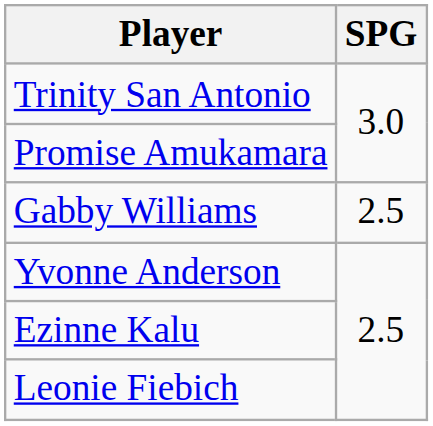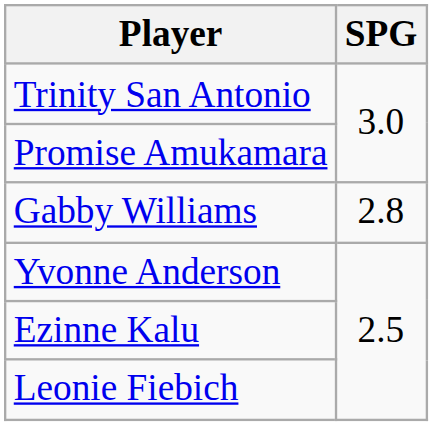 <table class="wikitable">
 <tr>
 <th>Player</th>
 <th>SPG</th>
 </tr>
 <tr>
 <td> <a href='#'>Trinity San Antonio</a></td>
 <td align=center rowspan=2>3.0</td>
 </tr>
 <tr>
 <td> <a href='#'>Promise Amukamara</a></td>
 </tr>
 <tr>
 <td> <a href='#'>Gabby Williams</a></td>
-<td align=center>2.5</td>
+<td align=center>2.8</td>
 </tr>
 <tr>
 <td> <a href='#'>Yvonne Anderson</a></td>
 <td align=center rowspan=3>2.5</td>
 </tr>
 <tr>
 <td> <a href='#'>Ezinne Kalu</a></td>
 </tr>
 <tr>
 <td> <a href='#'>Leonie Fiebich</a></td>
 </tr>
 </table>
